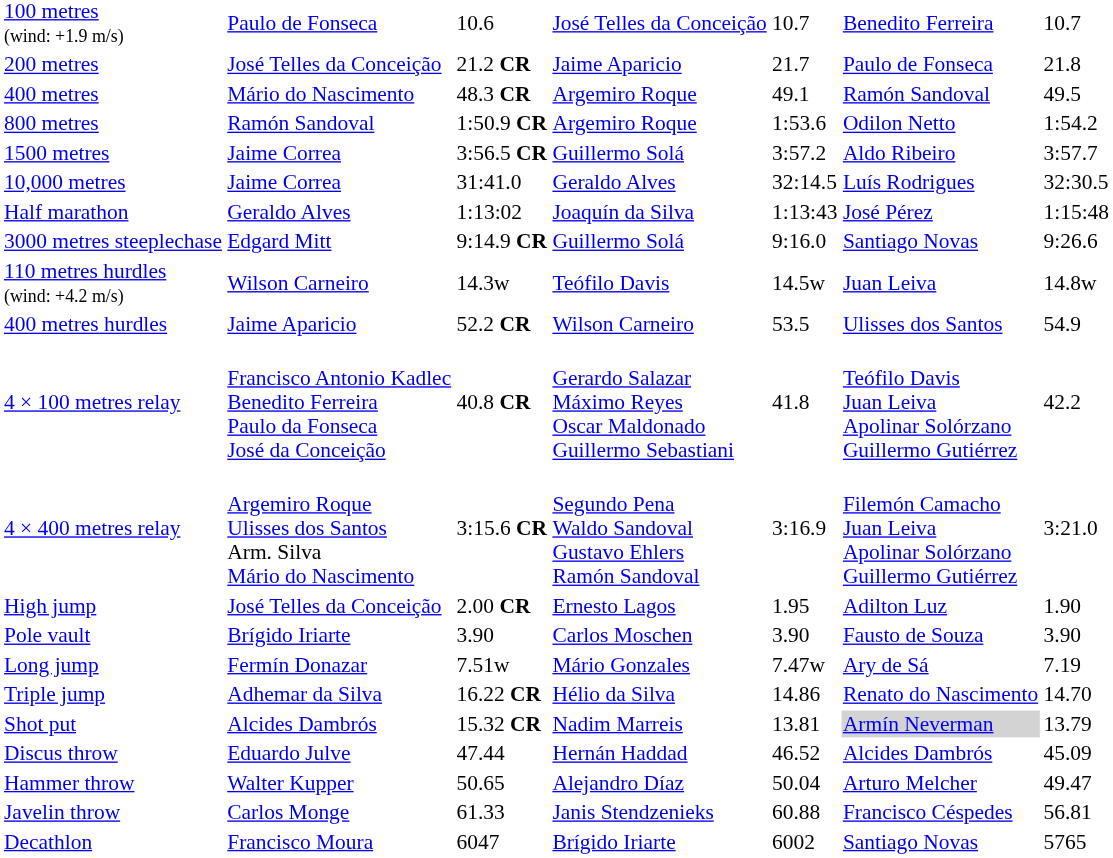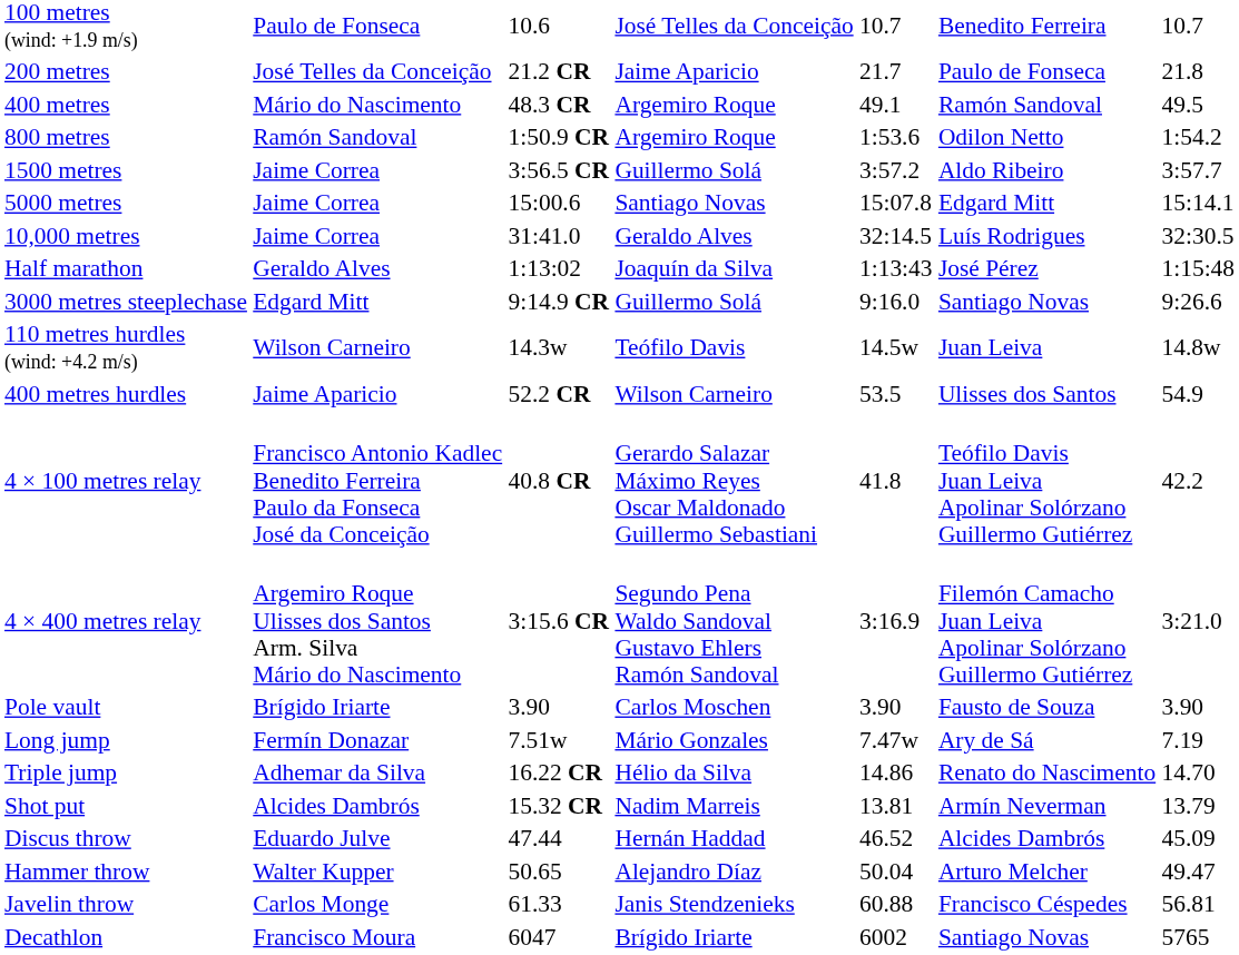 <table>
 <tr>
 <td><a href='#'>100 metres</a><br><small>(wind: +1.9 m/s)</small></td>
 <td><a href='#'>Paulo de Fonseca</a><br> </td>
 <td>10.6</td>
 <td><a href='#'>José Telles da Conceição</a><br> </td>
 <td>10.7</td>
 <td><a href='#'>Benedito Ferreira</a><br> </td>
 <td>10.7</td>
 </tr>
 <tr>
 <td><a href='#'>200 metres</a></td>
 <td><a href='#'>José Telles da Conceição</a><br> </td>
 <td>21.2 <strong>CR</strong></td>
 <td><a href='#'>Jaime Aparicio</a><br> </td>
 <td>21.7</td>
 <td><a href='#'>Paulo de Fonseca</a><br> </td>
 <td>21.8</td>
 </tr>
 <tr>
 <td><a href='#'>400 metres</a></td>
 <td><a href='#'>Mário do Nascimento</a><br> </td>
 <td>48.3 <strong>CR</strong></td>
 <td><a href='#'>Argemiro Roque</a><br> </td>
 <td>49.1</td>
 <td><a href='#'>Ramón Sandoval</a><br> </td>
 <td>49.5</td>
 </tr>
 <tr>
 <td><a href='#'>800 metres</a></td>
 <td><a href='#'>Ramón Sandoval</a><br> </td>
 <td>1:50.9 <strong>CR</strong></td>
 <td><a href='#'>Argemiro Roque</a><br> </td>
 <td>1:53.6</td>
 <td><a href='#'>Odilon Netto</a><br> </td>
 <td>1:54.2</td>
 </tr>
 <tr>
 <td><a href='#'>1500 metres</a></td>
 <td><a href='#'>Jaime Correa</a><br> </td>
 <td>3:56.5 <strong>CR</strong></td>
 <td><a href='#'>Guillermo Solá</a><br> </td>
 <td>3:57.2</td>
 <td><a href='#'>Aldo Ribeiro</a><br> </td>
 <td>3:57.7</td>
+</tr>
+<tr>
+<td><a href='#'>5000 metres</a></td>
+<td><a href='#'>Jaime Correa</a><br> </td>
+<td>15:00.6</td>
+<td><a href='#'>Santiago Novas</a><br> </td>
+<td>15:07.8</td>
+<td><a href='#'>Edgard Mitt</a><br> </td>
+<td>15:14.1</td>
 </tr>
 <tr>
 <td><a href='#'>10,000 metres</a></td>
 <td><a href='#'>Jaime Correa</a><br> </td>
 <td>31:41.0</td>
 <td><a href='#'>Geraldo Alves</a><br> </td>
 <td>32:14.5</td>
 <td><a href='#'>Luís Rodrigues</a><br> </td>
 <td>32:30.5</td>
 </tr>
 <tr>
 <td><a href='#'>Half marathon</a></td>
 <td><a href='#'>Geraldo Alves</a><br> </td>
 <td>1:13:02</td>
 <td><a href='#'>Joaquín da Silva</a><br> </td>
 <td>1:13:43</td>
 <td><a href='#'>José Pérez</a><br> </td>
 <td>1:15:48</td>
 </tr>
 <tr>
 <td><a href='#'>3000 metres steeplechase</a></td>
 <td><a href='#'>Edgard Mitt</a><br> </td>
 <td>9:14.9 <strong>CR</strong></td>
 <td><a href='#'>Guillermo Solá</a><br> </td>
 <td>9:16.0</td>
 <td><a href='#'>Santiago Novas</a><br> </td>
 <td>9:26.6</td>
 </tr>
 <tr>
 <td><a href='#'>110 metres hurdles</a><br><small>(wind: +4.2 m/s)</small></td>
 <td><a href='#'>Wilson Carneiro</a><br> </td>
 <td>14.3w</td>
 <td><a href='#'>Teófilo Davis</a><br> </td>
 <td>14.5w</td>
 <td><a href='#'>Juan Leiva</a><br> </td>
 <td>14.8w</td>
 </tr>
 <tr>
 <td><a href='#'>400 metres hurdles</a></td>
 <td><a href='#'>Jaime Aparicio</a><br> </td>
 <td>52.2 <strong>CR</strong></td>
 <td><a href='#'>Wilson Carneiro</a><br> </td>
 <td>53.5</td>
 <td><a href='#'>Ulisses dos Santos</a><br> </td>
 <td>54.9</td>
 </tr>
 <tr>
 <td><a href='#'>4 × 100 metres relay</a></td>
 <td><br><a href='#'>Francisco Antonio Kadlec</a><br><a href='#'>Benedito Ferreira</a><br><a href='#'>Paulo da Fonseca</a><br><a href='#'>José da Conceição</a></td>
 <td>40.8 <strong>CR</strong></td>
 <td><br><a href='#'>Gerardo Salazar</a><br><a href='#'>Máximo Reyes</a><br><a href='#'>Oscar Maldonado</a><br><a href='#'>Guillermo Sebastiani</a></td>
 <td>41.8</td>
 <td><br><a href='#'>Teófilo Davis</a><br><a href='#'>Juan Leiva</a><br><a href='#'>Apolinar Solórzano</a><br><a href='#'>Guillermo Gutiérrez</a></td>
 <td>42.2</td>
 </tr>
 <tr>
 <td><a href='#'>4 × 400 metres relay</a></td>
 <td><br><a href='#'>Argemiro Roque</a><br><a href='#'>Ulisses dos Santos</a><br>Arm. Silva<br><a href='#'>Mário do Nascimento</a></td>
 <td>3:15.6 <strong>CR</strong></td>
 <td><br><a href='#'>Segundo Pena</a><br><a href='#'>Waldo Sandoval</a><br><a href='#'>Gustavo Ehlers</a><br><a href='#'>Ramón Sandoval</a></td>
 <td>3:16.9</td>
 <td><br><a href='#'>Filemón Camacho</a><br><a href='#'>Juan Leiva</a><br><a href='#'>Apolinar Solórzano</a><br><a href='#'>Guillermo Gutiérrez</a></td>
 <td>3:21.0</td>
 </tr>
 <tr>
-<td><a href='#'>High jump</a></td>
-<td><a href='#'>José Telles da Conceição</a><br> </td>
-<td>2.00 <strong>CR</strong></td>
-<td><a href='#'>Ernesto Lagos</a><br> </td>
-<td>1.95</td>
-<td><a href='#'>Adilton Luz</a><br> </td>
-<td>1.90</td>
-</tr>
-<tr>
 <td><a href='#'>Pole vault</a></td>
 <td><a href='#'>Brígido Iriarte</a><br> </td>
 <td>3.90</td>
 <td><a href='#'>Carlos Moschen</a><br> </td>
 <td>3.90</td>
 <td><a href='#'>Fausto de Souza</a><br> </td>
 <td>3.90</td>
 </tr>
 <tr>
 <td><a href='#'>Long jump</a></td>
 <td><a href='#'>Fermín Donazar</a><br> </td>
 <td>7.51w</td>
 <td><a href='#'>Mário Gonzales</a><br> </td>
 <td>7.47w</td>
 <td><a href='#'>Ary de Sá</a><br> </td>
 <td>7.19</td>
 </tr>
 <tr>
 <td><a href='#'>Triple jump</a></td>
 <td><a href='#'>Adhemar da Silva</a><br> </td>
 <td>16.22 <strong>CR</strong></td>
 <td><a href='#'>Hélio da Silva</a><br> </td>
 <td>14.86</td>
 <td><a href='#'>Renato do Nascimento</a><br> </td>
 <td>14.70</td>
 </tr>
 <tr>
 <td><a href='#'>Shot put</a></td>
 <td><a href='#'>Alcides Dambrós</a><br> </td>
 <td>15.32 <strong>CR</strong></td>
 <td><a href='#'>Nadim Marreis</a><br> </td>
 <td>13.81</td>
-<td style="background: lightgrey;"><a href='#'>Armín Neverman</a><br> </td>
+<td><a href='#'>Armín Neverman</a><br> </td>
 <td>13.79</td>
 </tr>
 <tr>
 <td><a href='#'>Discus throw</a></td>
 <td><a href='#'>Eduardo Julve</a><br> </td>
 <td>47.44</td>
 <td><a href='#'>Hernán Haddad</a><br> </td>
 <td>46.52</td>
 <td><a href='#'>Alcides Dambrós</a><br> </td>
 <td>45.09</td>
 </tr>
 <tr>
 <td><a href='#'>Hammer throw</a></td>
 <td><a href='#'>Walter Kupper</a><br> </td>
 <td>50.65</td>
 <td><a href='#'>Alejandro Díaz</a><br> </td>
 <td>50.04</td>
 <td><a href='#'>Arturo Melcher</a><br> </td>
 <td>49.47</td>
 </tr>
 <tr>
 <td><a href='#'>Javelin throw</a></td>
 <td><a href='#'>Carlos Monge</a><br> </td>
 <td>61.33</td>
 <td><a href='#'>Janis Stendzenieks</a><br> </td>
 <td>60.88</td>
 <td><a href='#'>Francisco Céspedes</a><br> </td>
 <td>56.81</td>
 </tr>
 <tr>
 <td><a href='#'>Decathlon</a></td>
 <td><a href='#'>Francisco Moura</a><br> </td>
 <td>6047</td>
 <td><a href='#'>Brígido Iriarte</a><br> </td>
 <td>6002</td>
 <td><a href='#'>Santiago Novas</a><br> </td>
 <td>5765</td>
 </tr>
 </table>
